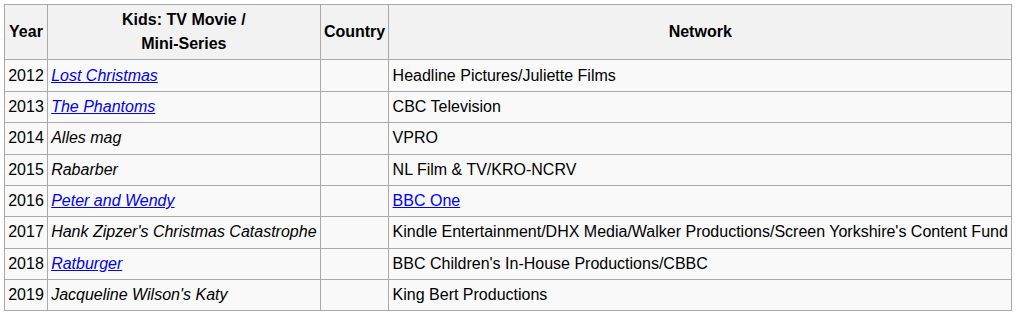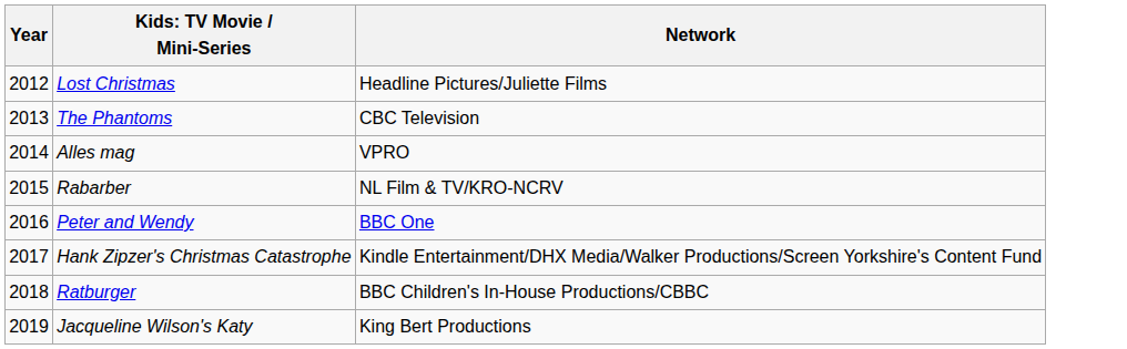 <table class="wikitable" style="font-size:1.00em; line-height:1.5em;">
 <tr style="background:#b0c4de; text-align:center;">
 <th>Year</th>
 <th>Kids: TV Movie /<br> Mini-Series</th>
-<th>Country</th>
 <th>Network</th>
 </tr>
 <tr>
 <td>2012</td>
 <td><em><a href='#'>Lost Christmas</a></em></td>
-<td></td>
 <td>Headline Pictures/Juliette Films</td>
 </tr>
 <tr>
 <td>2013</td>
 <td><em><a href='#'>The Phantoms</a></em></td>
-<td></td>
 <td>CBC Television</td>
 </tr>
 <tr>
 <td>2014</td>
 <td><em>Alles mag</em></td>
-<td></td>
 <td>VPRO</td>
 </tr>
 <tr>
 <td>2015</td>
 <td><em>Rabarber</em></td>
-<td></td>
 <td>NL Film & TV/KRO-NCRV</td>
 </tr>
 <tr>
 <td>2016</td>
 <td><em><a href='#'>Peter and Wendy</a></em></td>
-<td></td>
 <td><a href='#'>BBC One</a></td>
 </tr>
 <tr>
 <td>2017</td>
 <td><em>Hank Zipzer's Christmas Catastrophe</em></td>
-<td></td>
 <td>Kindle Entertainment/DHX Media/Walker Productions/Screen Yorkshire's Content Fund</td>
 </tr>
 <tr>
 <td>2018</td>
 <td><em><a href='#'>Ratburger</a></em></td>
-<td></td>
 <td>BBC Children's In-House Productions/CBBC</td>
 </tr>
 <tr>
 <td>2019</td>
 <td><em>Jacqueline Wilson's Katy</em></td>
-<td></td>
 <td>King Bert Productions</td>
 </tr>
 </table>
